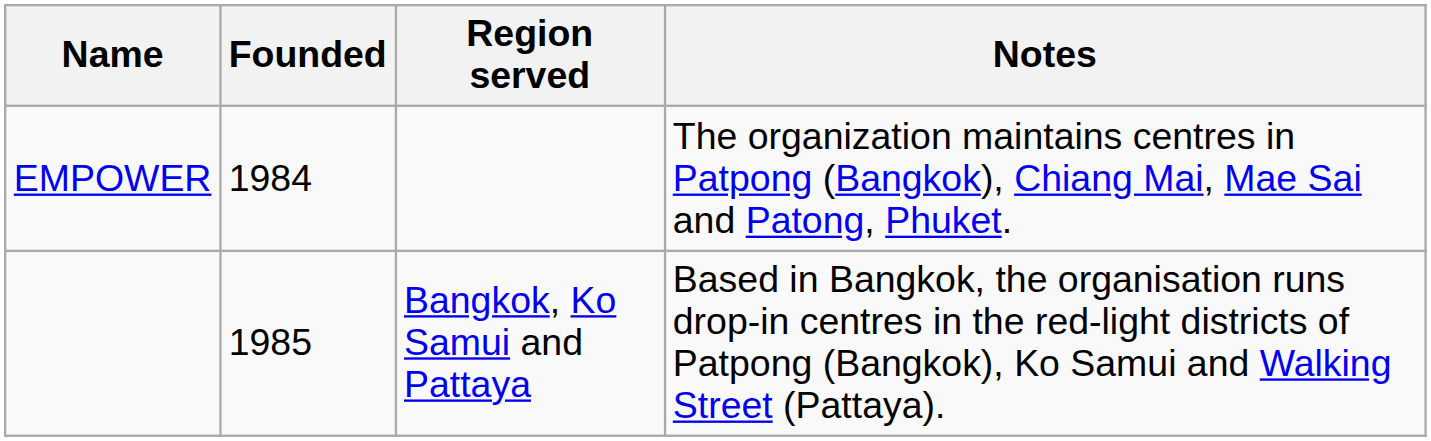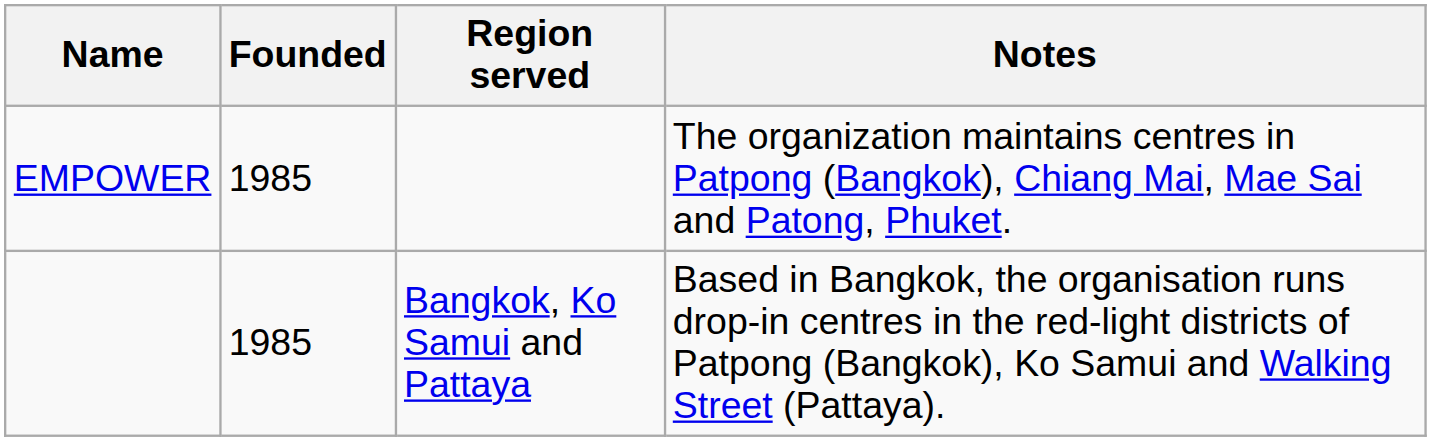 <table class="wikitable sortable">
 <tr>
 <th>Name</th>
 <th>Founded</th>
 <th>Region served</th>
 <th>Notes</th>
 </tr>
 <tr>
 <td><a href='#'>EMPOWER</a></td>
-<td>1984</td>
+<td>1985</td>
 <td></td>
 <td>The organization maintains centres in <a href='#'>Patpong</a> (<a href='#'>Bangkok</a>), <a href='#'>Chiang Mai</a>, <a href='#'>Mae Sai</a> and <a href='#'>Patong</a>, <a href='#'>Phuket</a>.</td>
 </tr>
 <tr>
 <td></td>
 <td>1985</td>
 <td> <a href='#'>Bangkok</a>,  <a href='#'>Ko Samui</a> and  <a href='#'>Pattaya</a></td>
 <td>Based in Bangkok, the organisation runs drop-in centres in the red-light districts of Patpong (Bangkok), Ko Samui and <a href='#'>Walking Street</a> (Pattaya).</td>
 </tr>
 </table>
